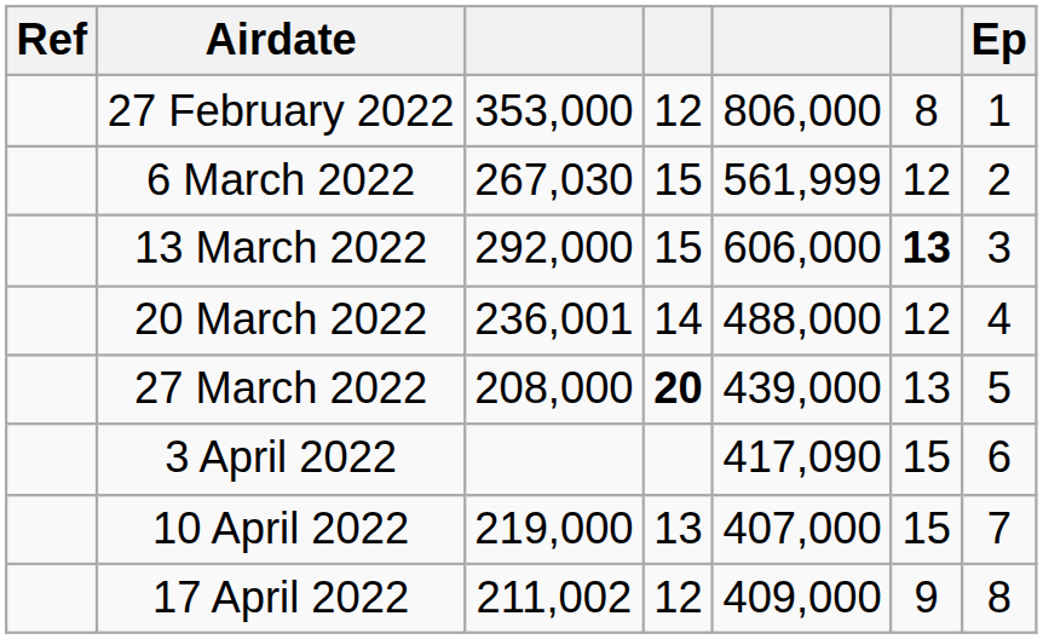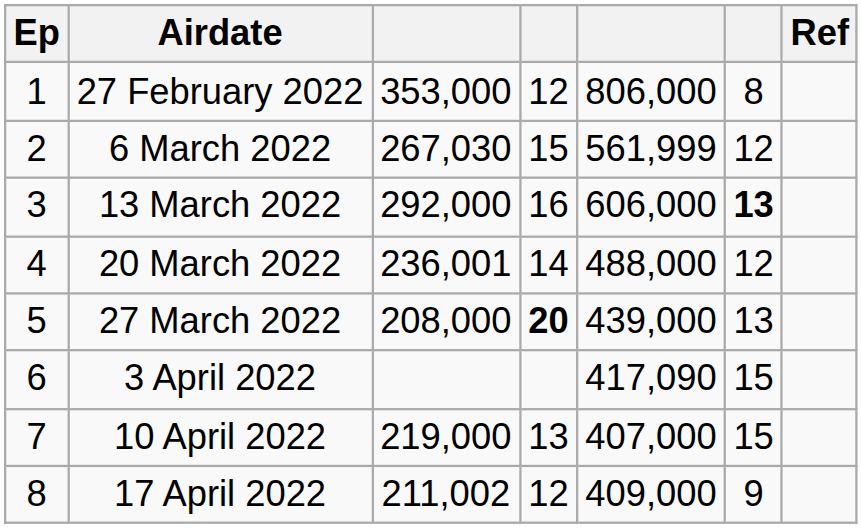 <table class="wikitable" style=text-align:center>
 <tr>
-<th>Ref</th>
+<th>Ep</th>
 <th>Airdate</th>
 <th></th>
 <th></th>
 <th></th>
 <th></th>
-<th>Ep</th>
+<th>Ref</th>
 </tr>
 <tr>
-<td></td>
+<td>1</td>
 <td>27 February 2022</td>
 <td>353,000</td>
 <td>12</td>
 <td>806,000</td>
 <td>8</td>
-<td>1</td>
+<td></td>
 </tr>
 <tr>
-<td></td>
+<td>2</td>
 <td>6 March 2022</td>
 <td>267,030</td>
 <td>15</td>
 <td>561,999</td>
 <td>12</td>
-<td>2</td>
+<td></td>
 </tr>
 <tr>
-<td></td>
+<td>3</td>
 <td>13 March 2022</td>
 <td>292,000</td>
-<td>15</td>
+<td>16</td>
 <td>606,000</td>
 <td><strong>13</strong></td>
-<td>3</td>
+<td></td>
 </tr>
 <tr>
-<td></td>
+<td>4</td>
 <td>20 March 2022</td>
 <td>236,001</td>
 <td>14</td>
 <td>488,000</td>
 <td>12</td>
-<td>4</td>
+<td></td>
 </tr>
 <tr>
-<td></td>
+<td>5</td>
 <td>27 March 2022</td>
 <td>208,000</td>
 <td><strong>20</strong></td>
 <td>439,000</td>
 <td>13</td>
-<td>5</td>
+<td></td>
 </tr>
 <tr>
-<td></td>
+<td>6</td>
 <td>3 April 2022</td>
 <td></td>
 <td></td>
 <td>417,090</td>
 <td>15</td>
-<td>6</td>
+<td></td>
 </tr>
 <tr>
-<td></td>
+<td>7</td>
 <td>10 April 2022</td>
 <td>219,000</td>
 <td>13</td>
 <td>407,000</td>
 <td>15</td>
-<td>7</td>
+<td></td>
 </tr>
 <tr>
-<td></td>
+<td>8</td>
 <td>17 April 2022</td>
 <td>211,002</td>
 <td>12</td>
 <td>409,000</td>
 <td>9</td>
-<td>8</td>
+<td></td>
 </tr>
 </table>
